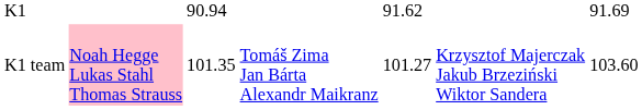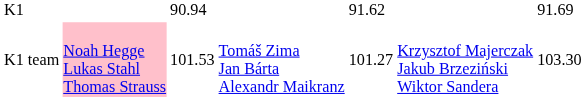 <table>
 <tr>
 <td>K1</td>
 <td></td>
 <td>90.94</td>
 <td></td>
 <td>91.62</td>
 <td></td>
 <td>91.69</td>
 </tr>
 <tr>
 <td>K1 team</td>
 <td style="background: pink;"><br><a href='#'>Noah Hegge</a><br><a href='#'>Lukas Stahl</a><br><a href='#'>Thomas Strauss</a></td>
-<td>101.35</td>
+<td>101.53</td>
 <td><br><a href='#'>Tomáš Zima</a><br><a href='#'>Jan Bárta</a><br><a href='#'>Alexandr Maikranz</a></td>
 <td>101.27</td>
 <td><br><a href='#'>Krzysztof Majerczak</a><br><a href='#'>Jakub Brzeziński</a><br><a href='#'>Wiktor Sandera</a></td>
-<td>103.60</td>
+<td>103.30</td>
 </tr>
 </table>
